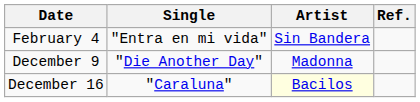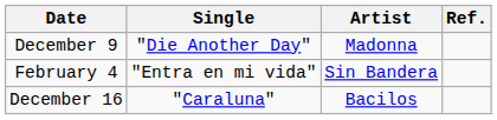 <table class="wikitable" style="font-size:97%; text-align:center;">
 <tr>
 <th>Date</th>
 <th>Single</th>
 <th>Artist</th>
 <th>Ref.</th>
 </tr>
 <tr>
+<td>December 9</td>
+<td>"<a href='#'>Die Another Day</a>"</td>
+<td><a href='#'>Madonna</a></td>
+<td></td>
+</tr>
+<tr>
 <td>February 4</td>
 <td>"Entra en mi vida"</td>
 <td><a href='#'>Sin Bandera</a></td>
 <td></td>
 </tr>
 <tr>
-<td>December 9</td>
-<td>"<a href='#'>Die Another Day</a>"</td>
-<td><a href='#'>Madonna</a></td>
-<td></td>
-</tr>
-<tr>
 <td>December 16</td>
 <td>"<a href='#'>Caraluna</a>"</td>
-<td style="background: lightyellow;"><a href='#'>Bacilos</a></td>
+<td><a href='#'>Bacilos</a></td>
 <td></td>
 </tr>
 </table>
